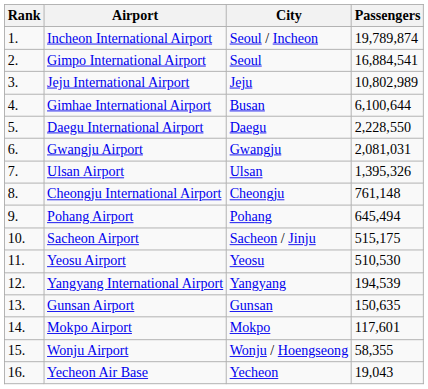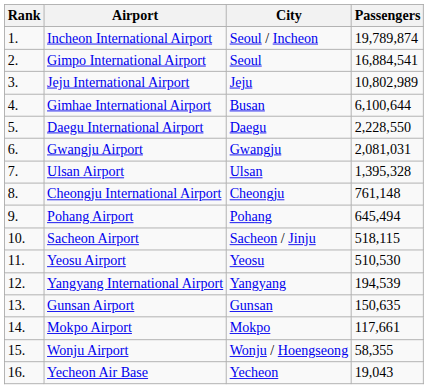 <table class="wikitable">
 <tr>
 <th>Rank</th>
 <th>Airport</th>
 <th>City</th>
 <th>Passengers</th>
 </tr>
 <tr>
 <td>1.</td>
 <td><a href='#'>Incheon International Airport</a></td>
 <td><a href='#'>Seoul</a> / <a href='#'>Incheon</a></td>
 <td>19,789,874</td>
 </tr>
 <tr>
 <td>2.</td>
 <td><a href='#'>Gimpo International Airport</a></td>
 <td><a href='#'>Seoul</a></td>
 <td>16,884,541</td>
 </tr>
 <tr>
 <td>3.</td>
 <td><a href='#'>Jeju International Airport</a></td>
 <td><a href='#'>Jeju</a></td>
 <td>10,802,989</td>
 </tr>
 <tr>
 <td>4.</td>
 <td><a href='#'>Gimhae International Airport</a></td>
 <td><a href='#'>Busan</a></td>
 <td>6,100,644</td>
 </tr>
 <tr>
 <td>5.</td>
 <td><a href='#'>Daegu International Airport</a></td>
 <td><a href='#'>Daegu</a></td>
 <td>2,228,550</td>
 </tr>
 <tr>
 <td>6.</td>
 <td><a href='#'>Gwangju Airport</a></td>
 <td><a href='#'>Gwangju</a></td>
 <td>2,081,031</td>
 </tr>
 <tr>
 <td>7.</td>
 <td><a href='#'>Ulsan Airport</a></td>
 <td><a href='#'>Ulsan</a></td>
-<td>1,395,326</td>
+<td>1,395,328</td>
 </tr>
 <tr>
 <td>8.</td>
 <td><a href='#'>Cheongju International Airport</a></td>
 <td><a href='#'>Cheongju</a></td>
 <td>761,148</td>
 </tr>
 <tr>
 <td>9.</td>
 <td><a href='#'>Pohang Airport</a></td>
 <td><a href='#'>Pohang</a></td>
 <td>645,494</td>
 </tr>
 <tr>
 <td>10.</td>
 <td><a href='#'>Sacheon Airport</a></td>
 <td><a href='#'>Sacheon</a> / <a href='#'>Jinju</a></td>
-<td>515,175</td>
+<td>518,115</td>
 </tr>
 <tr>
 <td>11.</td>
 <td><a href='#'>Yeosu Airport</a></td>
 <td><a href='#'>Yeosu</a></td>
 <td>510,530</td>
 </tr>
 <tr>
 <td>12.</td>
 <td><a href='#'>Yangyang International Airport</a></td>
 <td><a href='#'>Yangyang</a></td>
 <td>194,539</td>
 </tr>
 <tr>
 <td>13.</td>
 <td><a href='#'>Gunsan Airport</a></td>
 <td><a href='#'>Gunsan</a></td>
 <td>150,635</td>
 </tr>
 <tr>
 <td>14.</td>
 <td><a href='#'>Mokpo Airport</a></td>
 <td><a href='#'>Mokpo</a></td>
-<td>117,601</td>
+<td>117,661</td>
 </tr>
 <tr>
 <td>15.</td>
 <td><a href='#'>Wonju Airport</a></td>
 <td><a href='#'>Wonju</a> / <a href='#'>Hoengseong</a></td>
 <td>58,355</td>
 </tr>
 <tr>
 <td>16.</td>
 <td><a href='#'>Yecheon Air Base</a></td>
 <td><a href='#'>Yecheon</a></td>
 <td>19,043</td>
 </tr>
 </table>
